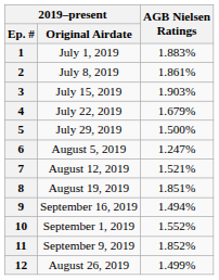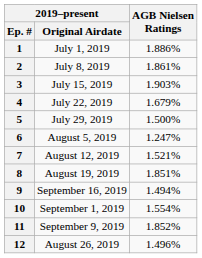 <table class=wikitable style=text-align:center>
 <tr>
 <th colspan=2>2019–present</th>
 <th rowspan=2>AGB Nielsen<br>Ratings<br></th>
 </tr>
 <tr>
 <th>Ep. #</th>
 <th>Original Airdate</th>
 </tr>
 <tr>
 <th>1</th>
 <td>July 1, 2019</td>
-<td>1.883%</td>
+<td>1.886%</td>
 </tr>
 <tr>
 <th>2</th>
 <td>July 8, 2019</td>
 <td>1.861%</td>
 </tr>
 <tr>
 <th>3</th>
 <td>July 15, 2019</td>
 <td>1.903%</td>
 </tr>
 <tr>
 <th>4</th>
 <td>July 22, 2019</td>
 <td>1.679%</td>
 </tr>
 <tr>
 <th>5</th>
 <td>July 29, 2019</td>
 <td>1.500%</td>
 </tr>
 <tr>
 <th>6</th>
 <td>August 5, 2019</td>
 <td>1.247%</td>
 </tr>
 <tr>
 <th>7</th>
 <td>August 12, 2019</td>
 <td>1.521%</td>
 </tr>
 <tr>
 <th>8</th>
 <td>August 19, 2019</td>
 <td>1.851%</td>
 </tr>
 <tr>
 <th>9</th>
 <td>September 16, 2019</td>
 <td>1.494%</td>
 </tr>
 <tr>
 <th>10</th>
 <td>September 1, 2019</td>
-<td>1.552%</td>
+<td>1.554%</td>
 </tr>
 <tr>
 <th>11</th>
 <td>September 9, 2019</td>
 <td>1.852%</td>
 </tr>
 <tr>
 <th>12</th>
 <td>August 26, 2019</td>
-<td>1.499%</td>
+<td>1.496%</td>
 </tr>
 </table>
